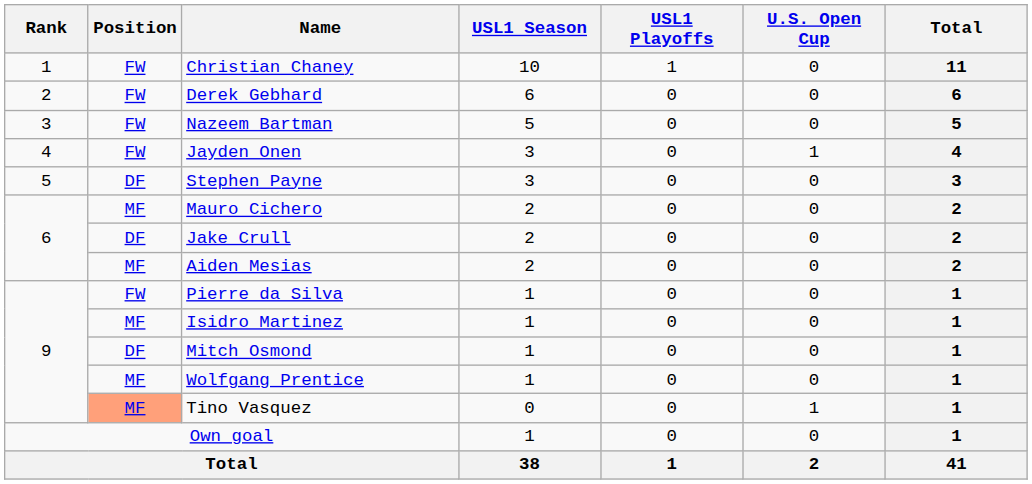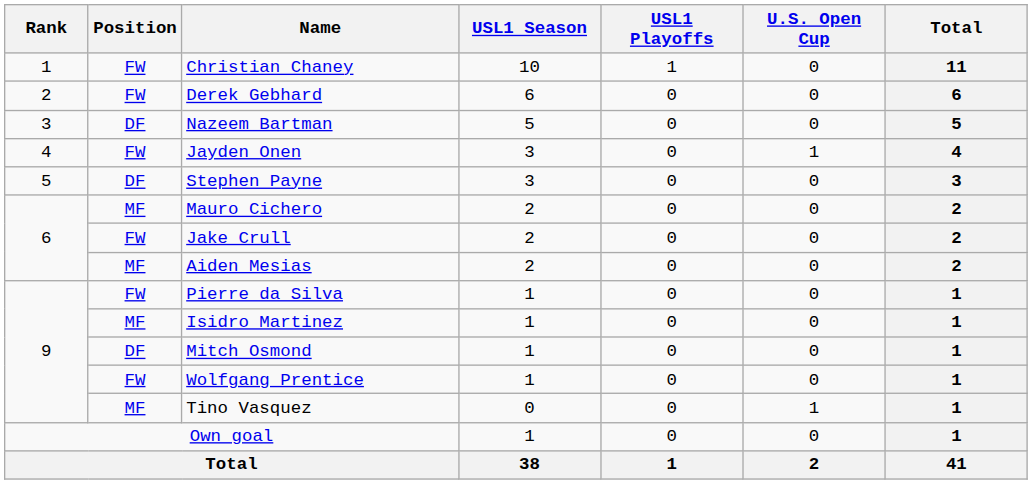 <table class="wikitable" style="text-align:center;">
 <tr>
 <th style="width:56px;">Rank</th>
 <th style="width:64px;">Position</th>
 <th style="width:200px;">Name</th>
 <th style="width:100px;"><a href='#'>USL1 Season</a></th>
 <th style="width:100px;"><a href='#'>USL1 Playoffs</a></th>
 <th style="width:100px;"><a href='#'>U.S. Open Cup</a></th>
 <th style="width:100px;">Total</th>
 </tr>
 <tr>
 <td>1</td>
 <td><a href='#'>FW</a></td>
 <td align="left"> <a href='#'>Christian Chaney</a></td>
 <td>10</td>
 <td>1</td>
 <td>0</td>
 <th>11</th>
 </tr>
 <tr>
 <td>2</td>
 <td><a href='#'>FW</a></td>
 <td align="left"> <a href='#'>Derek Gebhard</a></td>
 <td>6</td>
 <td>0</td>
 <td>0</td>
 <th>6</th>
 </tr>
 <tr>
 <td>3</td>
-<td><a href='#'>FW</a></td>
+<td><a href='#'>DF</a></td>
 <td align="left"> <a href='#'>Nazeem Bartman</a></td>
 <td>5</td>
 <td>0</td>
 <td>0</td>
 <th>5</th>
 </tr>
 <tr>
 <td>4</td>
 <td><a href='#'>FW</a></td>
 <td align="left"> <a href='#'>Jayden Onen</a></td>
 <td>3</td>
 <td>0</td>
 <td>1</td>
 <th>4</th>
 </tr>
 <tr>
 <td>5</td>
 <td><a href='#'>DF</a></td>
 <td align="left"> <a href='#'>Stephen Payne</a></td>
 <td>3</td>
 <td>0</td>
 <td>0</td>
 <th>3</th>
 </tr>
 <tr>
 <td rowspan="3">6</td>
 <td><a href='#'>MF</a></td>
 <td align="left"> <a href='#'>Mauro Cichero</a></td>
 <td>2</td>
 <td>0</td>
 <td>0</td>
 <th>2</th>
 </tr>
 <tr>
-<td><a href='#'>DF</a></td>
+<td><a href='#'>FW</a></td>
 <td align="left"> <a href='#'>Jake Crull</a></td>
 <td>2</td>
 <td>0</td>
 <td>0</td>
 <th>2</th>
 </tr>
 <tr>
 <td><a href='#'>MF</a></td>
 <td align="left"> <a href='#'>Aiden Mesias</a></td>
 <td>2</td>
 <td>0</td>
 <td>0</td>
 <th>2</th>
 </tr>
 <tr>
 <td rowspan="5">9</td>
 <td><a href='#'>FW</a></td>
 <td align="left"> <a href='#'>Pierre da Silva</a></td>
 <td>1</td>
 <td>0</td>
 <td>0</td>
 <th>1</th>
 </tr>
 <tr>
 <td><a href='#'>MF</a></td>
 <td align="left"> <a href='#'>Isidro Martinez</a></td>
 <td>1</td>
 <td>0</td>
 <td>0</td>
 <th>1</th>
 </tr>
 <tr>
 <td><a href='#'>DF</a></td>
 <td align="left"> <a href='#'>Mitch Osmond</a></td>
 <td>1</td>
 <td>0</td>
 <td>0</td>
 <th>1</th>
 </tr>
 <tr>
-<td><a href='#'>MF</a></td>
+<td><a href='#'>FW</a></td>
 <td align="left"> <a href='#'>Wolfgang Prentice</a></td>
 <td>1</td>
 <td>0</td>
 <td>0</td>
 <th>1</th>
 </tr>
 <tr>
-<td style="background: lightsalmon;"><a href='#'>MF</a></td>
+<td><a href='#'>MF</a></td>
 <td align="left"> Tino Vasquez</td>
 <td>0</td>
 <td>0</td>
 <td>1</td>
 <th>1</th>
 </tr>
 <tr>
 <td colspan="3"><a href='#'>Own goal</a></td>
 <td>1</td>
 <td>0</td>
 <td>0</td>
 <th>1</th>
 </tr>
 <tr>
 <th colspan="3">Total</th>
 <th>38</th>
 <th>1</th>
 <th>2</th>
 <th>41</th>
 </tr>
 </table>
